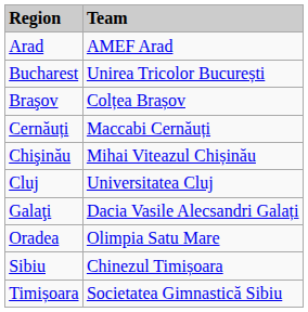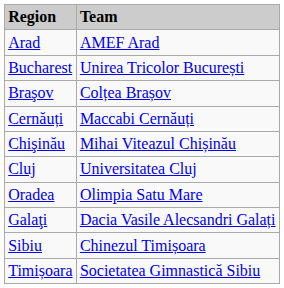 <table class="wikitable">
 <tr style="background:#ccc;font-weight:bold">
 <td>Region</td>
 <td>Team</td>
 </tr>
 <tr>
 <td><a href='#'>Arad</a></td>
 <td><a href='#'>AMEF Arad</a></td>
 </tr>
 <tr>
 <td><a href='#'>Bucharest</a></td>
 <td><a href='#'>Unirea Tricolor București</a></td>
 </tr>
 <tr>
 <td><a href='#'>Braşov</a></td>
 <td><a href='#'>Colțea Brașov</a></td>
 </tr>
 <tr>
 <td><a href='#'>Cernăuți</a></td>
 <td><a href='#'>Maccabi Cernăuți</a></td>
 </tr>
 <tr>
 <td><a href='#'>Chişinău</a></td>
 <td><a href='#'>Mihai Viteazul Chișinău</a></td>
 </tr>
 <tr>
 <td><a href='#'>Cluj</a></td>
 <td><a href='#'>Universitatea Cluj</a></td>
 </tr>
 <tr>
+<td><a href='#'>Oradea</a></td>
+<td><a href='#'>Olimpia Satu Mare</a></td>
+</tr>
+<tr>
 <td><a href='#'>Galaţi</a></td>
 <td><a href='#'>Dacia Vasile Alecsandri Galați</a></td>
-</tr>
-<tr>
-<td><a href='#'>Oradea</a></td>
-<td><a href='#'>Olimpia Satu Mare</a></td>
 </tr>
 <tr>
 <td><a href='#'>Sibiu</a></td>
 <td><a href='#'>Chinezul Timișoara</a></td>
 </tr>
 <tr>
 <td><a href='#'>Timișoara</a></td>
 <td><a href='#'>Societatea Gimnastică Sibiu</a></td>
 </tr>
 </table>
